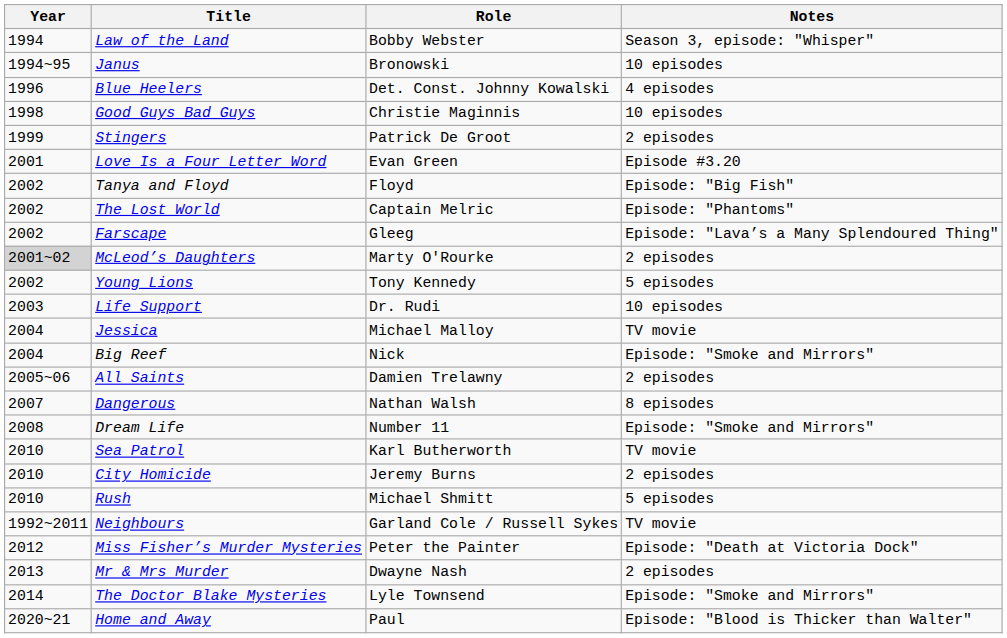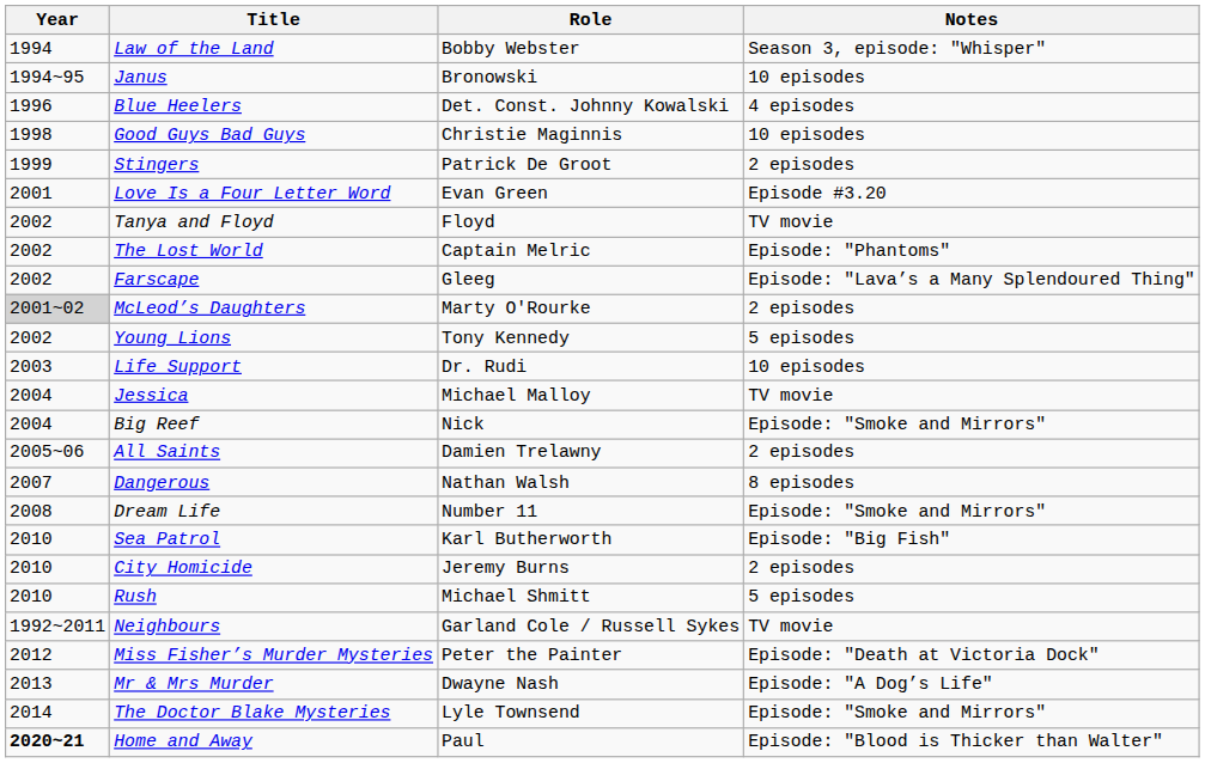 <table class="wikitable">
 <tr>
 <th>Year</th>
 <th>Title</th>
 <th>Role</th>
 <th>Notes</th>
 </tr>
 <tr>
 <td>1994</td>
 <td><a href='#'><em>Law of the Land</em></a></td>
 <td>Bobby Webster</td>
 <td>Season 3, episode: "Whisper"</td>
 </tr>
 <tr>
 <td>1994~95</td>
 <td><a href='#'><em>Janus</em></a></td>
 <td>Bronowski</td>
 <td>10 episodes</td>
 </tr>
 <tr>
 <td>1996</td>
 <td><em><a href='#'>Blue Heelers</a></em></td>
 <td>Det. Const. Johnny Kowalski</td>
 <td>4 episodes</td>
 </tr>
 <tr>
 <td>1998</td>
 <td><a href='#'><em>Good Guys Bad Guys</em></a></td>
 <td>Christie Maginnis</td>
 <td>10 episodes</td>
 </tr>
 <tr>
 <td>1999</td>
 <td><a href='#'><em>Stingers</em></a></td>
 <td>Patrick De Groot</td>
 <td>2 episodes</td>
 </tr>
 <tr>
 <td>2001</td>
 <td><a href='#'><em>Love Is a Four Letter Word</em></a></td>
 <td>Evan Green</td>
 <td>Episode #3.20</td>
 </tr>
 <tr>
 <td>2002</td>
 <td><em>Tanya and Floyd</em></td>
 <td>Floyd</td>
-<td>Episode: "Big Fish"</td>
+<td>TV movie</td>
 </tr>
 <tr>
 <td>2002</td>
 <td><a href='#'><em>The Lost World</em></a></td>
 <td>Captain Melric</td>
 <td>Episode: "Phantoms"</td>
 </tr>
 <tr>
 <td>2002</td>
 <td><em><a href='#'>Farscape</a></em></td>
 <td>Gleeg</td>
 <td>Episode: "Lava’s a Many Splendoured Thing"</td>
 </tr>
 <tr>
 <td style="background: lightgrey;">2001~02</td>
 <td><a href='#'><em>McLeod’s Daughters</em></a></td>
 <td>Marty O'Rourke</td>
 <td>2 episodes</td>
 </tr>
 <tr>
 <td>2002</td>
 <td><a href='#'><em>Young Lions</em></a></td>
 <td>Tony Kennedy</td>
 <td>5 episodes</td>
 </tr>
 <tr>
 <td>2003</td>
 <td><a href='#'><em>Life Support</em></a></td>
 <td>Dr. Rudi</td>
 <td>10 episodes</td>
 </tr>
 <tr>
 <td>2004</td>
 <td><a href='#'><em>Jessica</em></a></td>
 <td>Michael Malloy</td>
 <td>TV movie</td>
 </tr>
 <tr>
 <td>2004</td>
 <td><em>Big Reef</em></td>
 <td>Nick</td>
 <td>Episode: "Smoke and Mirrors"</td>
 </tr>
 <tr>
 <td>2005~06</td>
 <td><a href='#'><em>All Saints</em></a></td>
 <td>Damien Trelawny</td>
 <td>2 episodes</td>
 </tr>
 <tr>
 <td>2007</td>
 <td><a href='#'><em>Dangerous</em></a></td>
 <td>Nathan Walsh</td>
 <td>8 episodes</td>
 </tr>
 <tr>
 <td>2008</td>
 <td><em>Dream Life</em></td>
 <td>Number 11</td>
 <td>Episode: "Smoke and Mirrors"</td>
 </tr>
 <tr>
 <td>2010</td>
 <td><em><a href='#'>Sea Patrol</a></em></td>
 <td>Karl Butherworth</td>
-<td>TV movie</td>
+<td>Episode: "Big Fish"</td>
 </tr>
 <tr>
 <td>2010</td>
 <td><em><a href='#'>City Homicide</a></em></td>
 <td>Jeremy Burns</td>
 <td>2 episodes</td>
 </tr>
 <tr>
 <td>2010</td>
 <td><a href='#'><em>Rush</em></a></td>
 <td>Michael Shmitt</td>
 <td>5 episodes</td>
 </tr>
 <tr>
 <td>1992~2011</td>
 <td><em><a href='#'>Neighbours</a></em></td>
 <td>Garland Cole / Russell Sykes</td>
 <td>TV movie</td>
 </tr>
 <tr>
 <td>2012</td>
 <td><a href='#'><em>Miss Fisher’s Murder Mysteries</em></a></td>
 <td>Peter the Painter</td>
 <td>Episode: "Death at Victoria Dock"</td>
 </tr>
 <tr>
 <td>2013</td>
 <td><em><a href='#'>Mr & Mrs Murder</a></em></td>
 <td>Dwayne Nash</td>
-<td>2 episodes</td>
+<td>Episode: "A Dog’s Life"</td>
 </tr>
 <tr>
 <td>2014</td>
 <td><em><a href='#'>The Doctor Blake Mysteries</a></em></td>
 <td>Lyle Townsend</td>
 <td>Episode: "Smoke and Mirrors"</td>
 </tr>
 <tr>
-<td>2020~21</td>
+<td><strong>2020~21</strong></td>
 <td><em><a href='#'>Home and Away</a></em></td>
 <td>Paul</td>
 <td>Episode: "Blood is Thicker than Walter"</td>
 </tr>
 </table>
